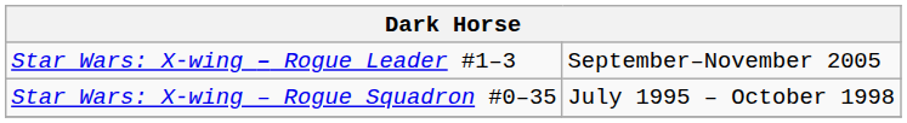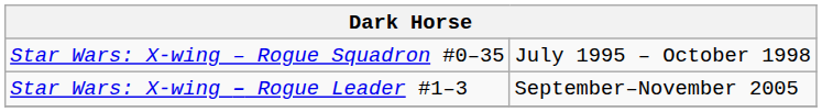 <table class="wikitable">
 <tr>
 <th colspan="2">Dark Horse</th>
+</tr>
+<tr>
+<td><em><a href='#'>Star Wars: X-wing – Rogue Squadron</a></em> #0–35</td>
+<td>July 1995 – October 1998</td>
 </tr>
 <tr>
 <td><em><a href='#'>Star Wars: X-wing <strong>–</strong> Rogue Leader</a></em> #1–3</td>
 <td>September–November 2005</td>
 </tr>
 <tr>
-<td><em><a href='#'>Star Wars: X-wing – Rogue Squadron</a></em> #0–35</td>
-<td>July 1995 – October 1998</td>
-</tr>
-<tr>
 </tr>
 </table>
